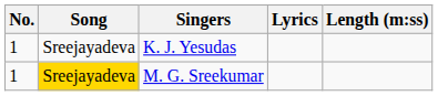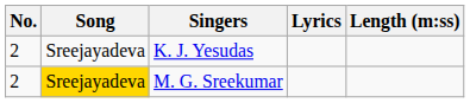 <table class="wikitable" style="font-size:95%;">
 <tr>
 <th>No.</th>
 <th>Song</th>
 <th>Singers</th>
 <th>Lyrics</th>
 <th>Length (m:ss)</th>
 </tr>
 <tr>
-<td>1</td>
+<td>2</td>
 <td>Sreejayadeva</td>
 <td><a href='#'>K. J. Yesudas</a></td>
 <td></td>
 <td></td>
 </tr>
 <tr>
-<td>1</td>
+<td>2</td>
 <td style="background: gold;">Sreejayadeva</td>
 <td><a href='#'>M. G. Sreekumar</a></td>
 <td></td>
 <td></td>
 </tr>
 </table>
